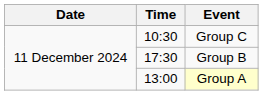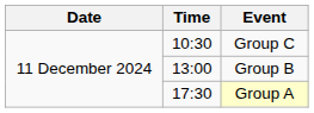 <table class = "wikitable" style="text-align:center;">
 <tr>
 <th width=150>Date</th>
 <th width=50>Time</th>
 <th width=80>Event</th>
 </tr>
 <tr>
 <td rowspan=3>11 December 2024</td>
 <td>10:30</td>
 <td>Group C</td>
 </tr>
 <tr>
-<td>17:30</td>
+<td>13:00</td>
 <td>Group B</td>
 </tr>
 <tr>
-<td>13:00</td>
+<td>17:30</td>
 <td bgcolor="ffffcc">Group A</td>
 </tr>
 </table>
